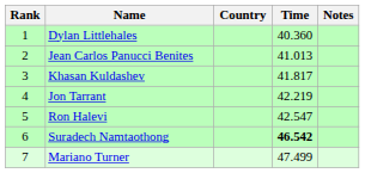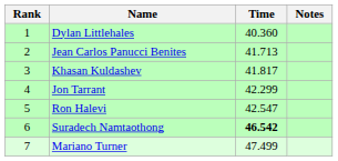 <table class="wikitable" style="text-align:center;width: 50%">
 <tr>
 <th>Rank</th>
 <th>Name</th>
-<th>Country</th>
 <th>Time</th>
 <th>Notes</th>
 </tr>
 <tr bgcolor=bbffbb>
 <td>1</td>
 <td align="left"><a href='#'>Dylan Littlehales</a></td>
-<td align="left"></td>
 <td>40.360</td>
 <td></td>
 </tr>
 <tr bgcolor=bbffbb>
 <td>2</td>
 <td align="left"><a href='#'>Jean Carlos Panucci Benites</a></td>
-<td align="left"></td>
-<td>41.013</td>
+<td>41.713</td>
 <td></td>
 </tr>
 <tr bgcolor=bbffbb>
 <td>3</td>
 <td align="left"><a href='#'>Khasan Kuldashev</a></td>
-<td align="left"></td>
 <td>41.817</td>
 <td></td>
 </tr>
 <tr bgcolor=bbffbb>
 <td>4</td>
 <td align="left"><a href='#'>Jon Tarrant</a></td>
-<td align="left"></td>
-<td>42.219</td>
+<td>42.299</td>
 <td></td>
 </tr>
 <tr bgcolor=bbffbb>
 <td>5</td>
 <td align="left"><a href='#'>Ron Halevi</a></td>
-<td align="left"></td>
 <td>42.547</td>
 <td></td>
 </tr>
 <tr bgcolor=bbffbb>
 <td>6</td>
 <td align="left"><a href='#'>Suradech Namtaothong</a></td>
-<td align="left"></td>
 <td><strong>46.542</strong></td>
 <td></td>
 </tr>
 <tr bgcolor=ddffdd>
 <td>7</td>
 <td align="left"><a href='#'>Mariano Turner</a></td>
-<td align="left"></td>
 <td>47.499</td>
 <td></td>
 </tr>
 </table>
